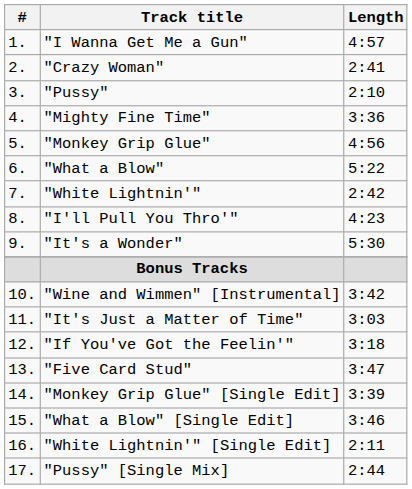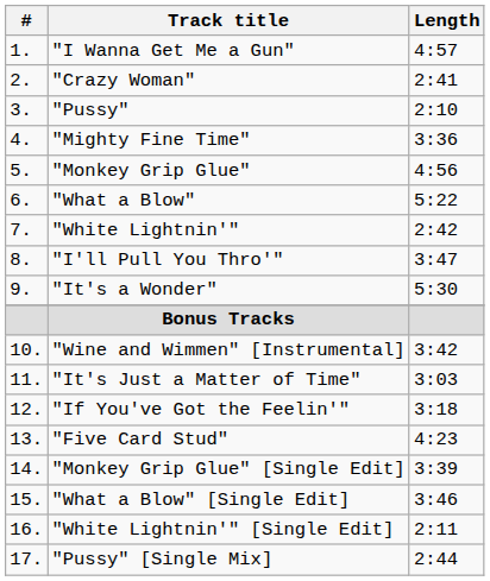 <table class="wikitable">
 <tr>
 <th align="center">#</th>
 <th align="center">Track title</th>
 <th align="center"><strong>Length</strong></th>
 </tr>
 <tr>
 <td>1.</td>
 <td>"I Wanna Get Me a Gun"</td>
 <td>4:57</td>
 </tr>
 <tr>
 <td>2.</td>
 <td>"Crazy Woman"</td>
 <td>2:41</td>
 </tr>
 <tr>
 <td>3.</td>
 <td>"Pussy"</td>
 <td>2:10</td>
 </tr>
 <tr>
 <td>4.</td>
 <td>"Mighty Fine Time"</td>
 <td>3:36</td>
 </tr>
 <tr>
 <td>5.</td>
 <td>"Monkey Grip Glue"</td>
 <td>4:56</td>
 </tr>
 <tr>
 <td>6.</td>
 <td>"What a Blow"</td>
 <td>5:22</td>
 </tr>
 <tr>
 <td>7.</td>
 <td>"White Lightnin'"</td>
 <td>2:42</td>
 </tr>
 <tr>
 <td>8.</td>
 <td>"I'll Pull You Thro'"</td>
-<td>4:23</td>
+<td align="left">3:47</td>
 </tr>
 <tr>
 <td>9.</td>
 <td>"It's a Wonder"</td>
 <td>5:30</td>
 </tr>
 <tr>
 </tr>
 <tr ---- bgcolor="#dddddd">
 <td align="center"></td>
 <td align="center"><strong>Bonus Tracks</strong></td>
 <td align="center"></td>
 </tr>
 <tr>
 <td align="left">10.</td>
 <td align="left">"Wine and Wimmen" [Instrumental]</td>
 <td align="left">3:42</td>
 </tr>
 <tr>
 <td align="left">11.</td>
 <td align="left">"It's Just a Matter of Time"</td>
 <td align="left">3:03</td>
 </tr>
 <tr>
 <td align="left">12.</td>
 <td align="left">"If You've Got the Feelin'"</td>
 <td align="left">3:18</td>
 </tr>
 <tr>
 <td align="left">13.</td>
 <td align="left">"Five Card Stud"</td>
-<td align="left">3:47</td>
+<td>4:23</td>
 </tr>
 <tr>
 <td align="left">14.</td>
 <td align="left">"Monkey Grip Glue" [Single Edit]</td>
 <td align="left">3:39</td>
 </tr>
 <tr>
 <td align="left">15.</td>
 <td align="left">"What a Blow" [Single Edit]</td>
 <td align="left">3:46</td>
 </tr>
 <tr>
 <td align="left">16.</td>
 <td align="left">"White Lightnin'" [Single Edit]</td>
 <td align="left">2:11</td>
 </tr>
 <tr>
 <td align="left">17.</td>
 <td align="left">"Pussy" [Single Mix]</td>
 <td align="left">2:44</td>
 </tr>
 </table>
